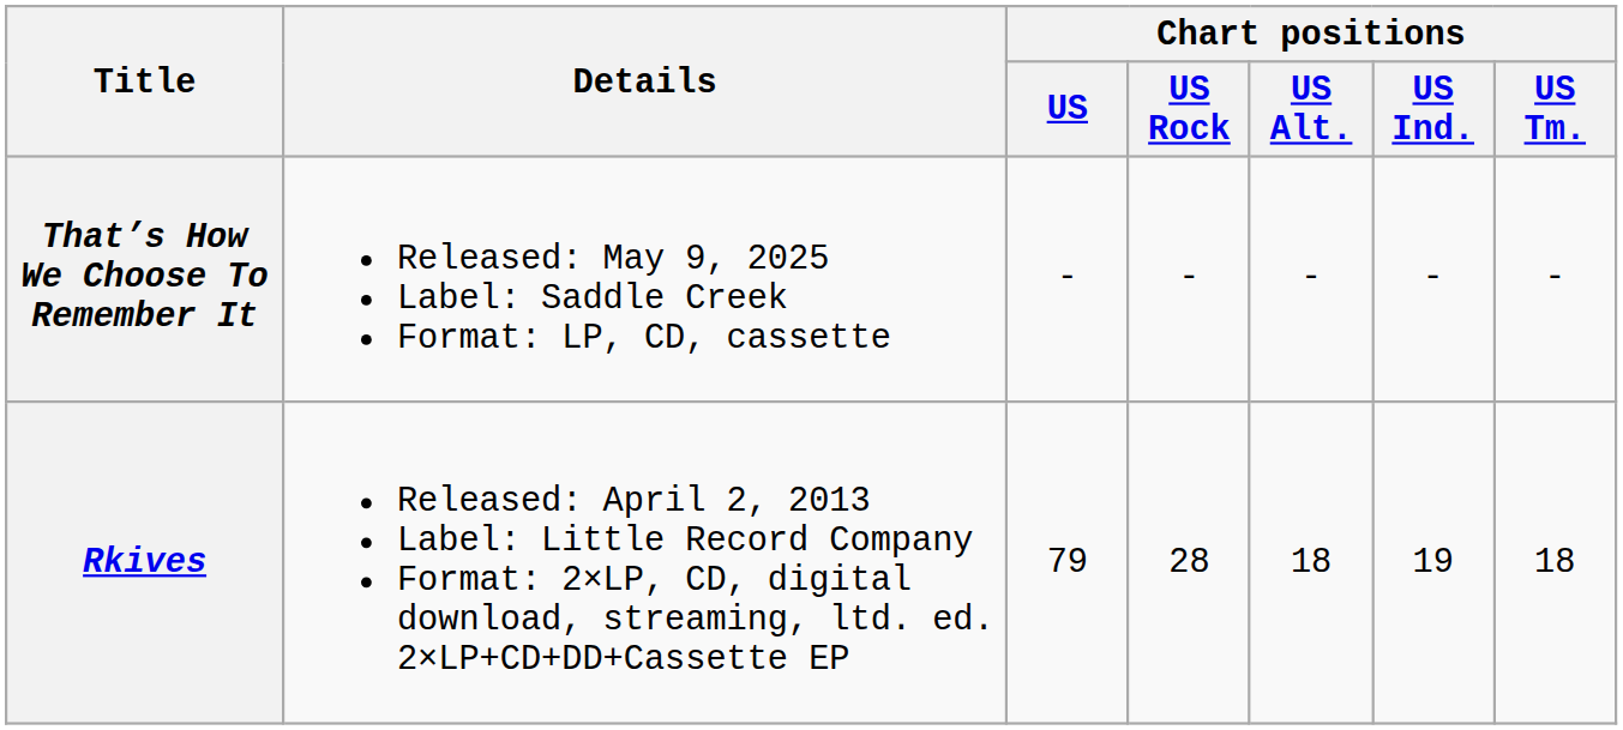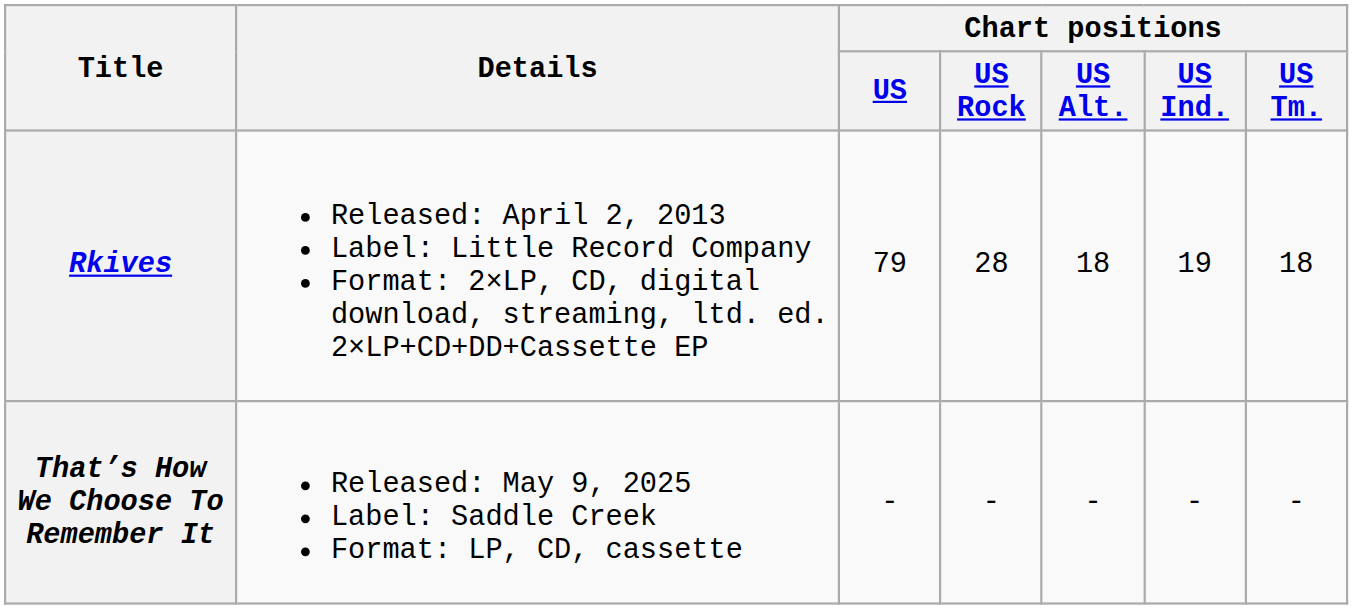 <table class="wikitable plainrowheaders">
 <tr>
 <th rowspan="2">Title</th>
 <th rowspan="2">Details</th>
 <th colspan="5">Chart positions</th>
 </tr>
 <tr>
 <th width=40px><a href='#'>US</a><br></th>
 <th width=40px><a href='#'>US<br>Rock</a><br></th>
 <th width=40px><a href='#'>US<br>Alt.</a><br></th>
 <th width=40px><a href='#'>US<br>Ind.</a><br></th>
 <th width=40px><a href='#'>US<br>Tm.</a><br></th>
 </tr>
 <tr>
+<th scope="row"><em><a href='#'>Rkives</a></em></th>
+<td><br><ul><li>Released: April 2, 2013</li><li>Label: Little Record Company</li><li>Format: 2×LP, CD, digital download, streaming, ltd. ed. 2×LP+CD+DD+Cassette EP</li></ul></td>
+<td align="center">79</td>
+<td align="center">28</td>
+<td align="center">18</td>
+<td align="center">19</td>
+<td align="center">18</td>
+</tr>
+<tr>
 <th scope="row"><em>That’s How We Choose To Remember It</em></th>
 <td><br><ul><li>Released: May 9, 2025</li><li>Label: Saddle Creek</li><li>Format: LP, CD, cassette</li></ul></td>
 <td align="center">-</td>
 <td align="center">-</td>
 <td align="center">-</td>
 <td align="center">-</td>
 <td align="center">-</td>
 </tr>
-<tr>
-<th scope="row"><em><a href='#'>Rkives</a></em></th>
-<td><br><ul><li>Released: April 2, 2013</li><li>Label: Little Record Company</li><li>Format: 2×LP, CD, digital download, streaming, ltd. ed. 2×LP+CD+DD+Cassette EP</li></ul></td>
-<td align="center">79</td>
-<td align="center">28</td>
-<td align="center">18</td>
-<td align="center">19</td>
-<td align="center">18</td>
-</tr>
 </table>
